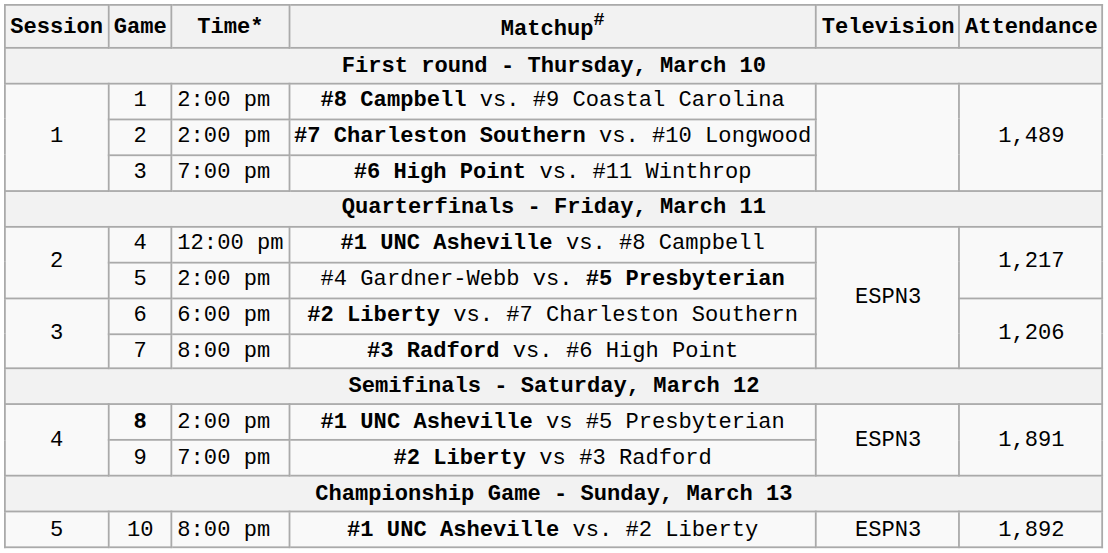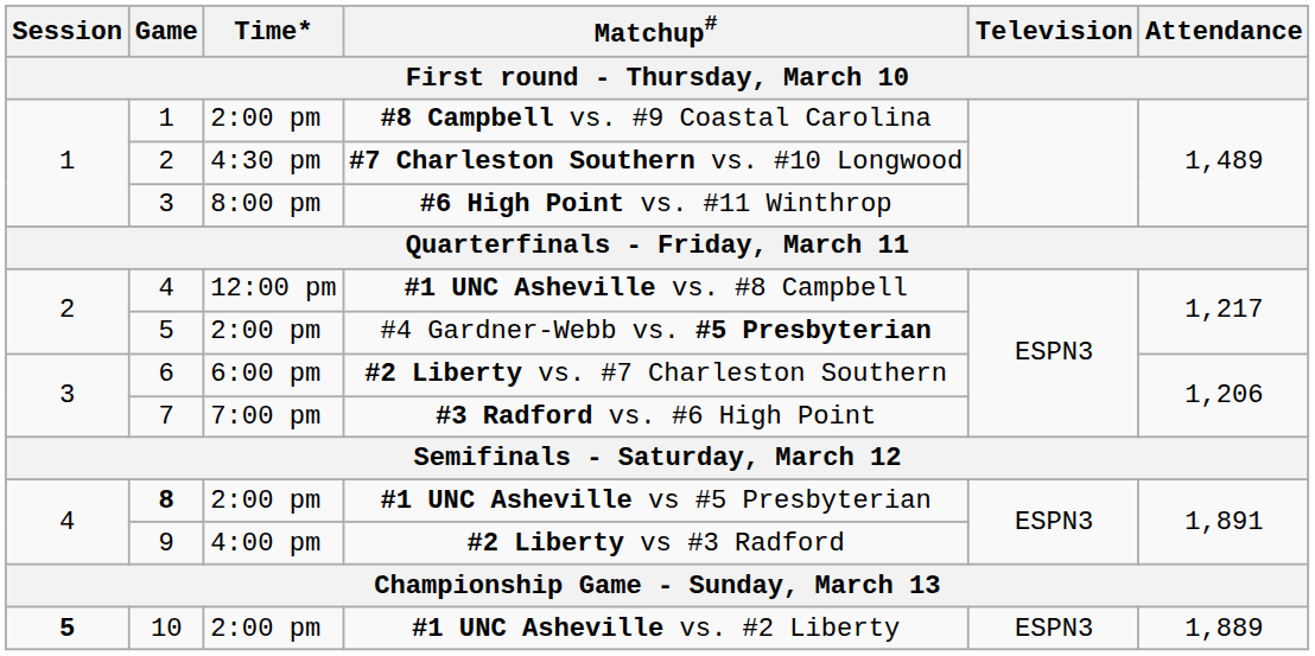 <table class="wikitable" style="font-size: 95%">
 <tr>
 <th>Session</th>
 <th>Game</th>
 <th>Time*</th>
 <th>Matchup<sup>#</sup></th>
 <th>Television</th>
 <th>Attendance</th>
 </tr>
 <tr>
 <th colspan=6>First round - Thursday, March 10</th>
 </tr>
 <tr>
 <td rowspan=3 align=center>1</td>
 <td align=center>1</td>
 <td>2:00 pm</td>
 <td align=center><strong>#8 Campbell</strong> vs. #9 Coastal Carolina</td>
 <td style="text-align: center;" rowspan=3></td>
 <td style="text-align: center;" rowspan=3>1,489</td>
 </tr>
 <tr>
 <td align=center>2</td>
-<td>2:00 pm</td>
+<td>4:30 pm</td>
 <td align=center><strong>#7 Charleston Southern</strong> vs. #10 Longwood</td>
 </tr>
 <tr>
 <td align=center>3</td>
-<td>7:00 pm</td>
+<td>8:00 pm</td>
 <td align=center><strong>#6 High Point</strong> vs. #11 Winthrop</td>
 </tr>
 <tr>
 <th colspan=6>Quarterfinals - Friday, March 11</th>
 </tr>
 <tr>
 <td rowspan=2 align=center>2</td>
 <td align=center>4</td>
 <td>12:00 pm</td>
 <td align=center><strong>#1 UNC Asheville</strong> vs. #8 Campbell</td>
 <td style="text-align: center;" rowspan=4>ESPN3</td>
 <td style="text-align: center;" rowspan=2>1,217</td>
 </tr>
 <tr>
 <td align=center>5</td>
 <td>2:00 pm</td>
 <td align=center>#4 Gardner-Webb vs. <strong>#5 Presbyterian</strong></td>
 </tr>
 <tr>
 <td rowspan=2 align=center>3</td>
 <td align=center>6</td>
 <td>6:00 pm</td>
 <td align=center><strong>#2 Liberty</strong> vs. #7 Charleston Southern</td>
 <td style="text-align: center;" rowspan=2>1,206</td>
 </tr>
 <tr>
 <td align=center>7</td>
-<td>8:00 pm</td>
+<td>7:00 pm</td>
 <td align=center><strong>#3 Radford</strong> vs. #6 High Point</td>
 </tr>
 <tr>
 <th colspan=6>Semifinals - Saturday, March 12</th>
 </tr>
 <tr>
 <td rowspan=2 align=center>4</td>
 <td align=center><strong>8</strong></td>
 <td>2:00 pm</td>
 <td align=center><strong>#1 UNC Asheville</strong> vs #5 Presbyterian</td>
 <td style="text-align: center;" rowspan=2>ESPN3</td>
 <td style="text-align: center;" rowspan=2>1,891</td>
 </tr>
 <tr>
 <td align=center>9</td>
-<td>7:00 pm</td>
+<td>4:00 pm</td>
 <td align=center><strong>#2 Liberty</strong> vs #3 Radford</td>
 </tr>
 <tr>
 <th colspan=6>Championship Game - Sunday, March 13</th>
 </tr>
 <tr>
-<td align=center>5</td>
+<td align=center><strong>5</strong></td>
 <td align=center>10</td>
-<td>8:00 pm</td>
+<td>2:00 pm</td>
 <td align=center><strong>#1 UNC Asheville</strong> vs. #2 Liberty</td>
 <td style="text-align: center;" rowspan=1>ESPN3</td>
-<td style="text-align: center;" rowspan=1>1,892</td>
+<td style="text-align: center;" rowspan=1>1,889</td>
 </tr>
 </table>
